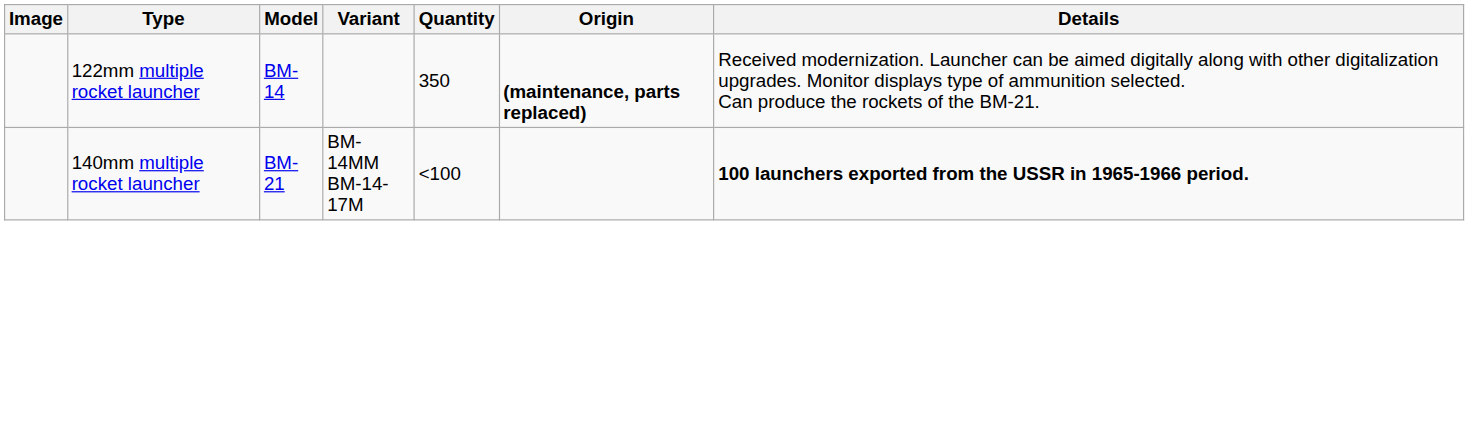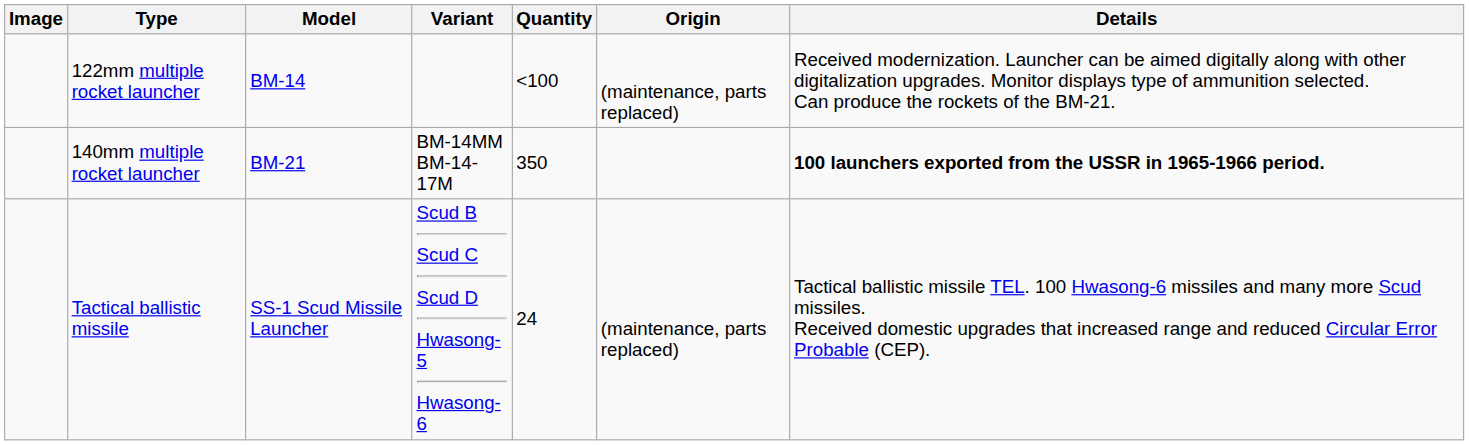 <table class="wikitable">
 <tr>
 <th>Image</th>
 <th>Type</th>
 <th>Model</th>
 <th>Variant</th>
 <th>Quantity</th>
 <th>Origin</th>
 <th>Details</th>
 </tr>
 <tr>
 <td></td>
 <td>122mm <a href='#'>multiple rocket launcher</a></td>
 <td><a href='#'>BM-14</a></td>
 <td></td>
-<td>350</td>
-<td><strong><br><br>(maintenance, parts replaced)</strong></td>
+<td><100</td>
+<td><br><br>(maintenance, parts replaced)</td>
 <td>Received modernization. Launcher can be aimed digitally along with other digitalization upgrades. Monitor displays type of ammunition selected.<br>Can produce the rockets of the BM-21.</td>
 </tr>
 <tr>
 <td></td>
 <td>140mm <a href='#'>multiple rocket launcher</a></td>
 <td><a href='#'>BM-21</a></td>
 <td>BM-14MM<br>BM-14-17M</td>
-<td><100</td>
+<td>350</td>
 <td></td>
 <td><strong>100 launchers exported from the USSR in 1965-1966 period.</strong></td>
 </tr>
+<tr>
+<td></td>
+<td><a href='#'>Tactical ballistic missile</a></td>
+<td><a href='#'>SS-1 Scud Missile Launcher</a></td>
+<td><a href='#'>Scud B</a><hr> <a href='#'>Scud C</a> <hr> <a href='#'>Scud D</a> <hr> <a href='#'>Hwasong-5</a> <hr> <a href='#'>Hwasong-6</a></td>
+<td>24</td>
+<td><br><br>(maintenance, parts replaced)</td>
+<td>Tactical ballistic missile <a href='#'>TEL</a>. 100 <a href='#'>Hwasong-6</a> missiles and many more <a href='#'>Scud</a> missiles.<br>Received domestic upgrades that increased range and reduced <a href='#'>Circular Error Probable</a> (CEP).</td>
+</tr>
 </table>
